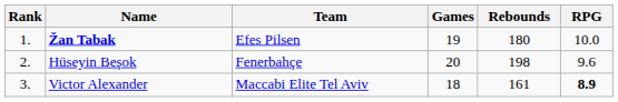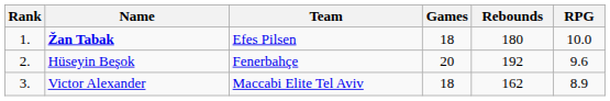 <table class="wikitable" style="text-align: center;">
 <tr>
 <th>Rank</th>
 <th width=200>Name</th>
 <th width=210>Team</th>
 <th>Games</th>
 <th width=85>Rebounds</th>
 <th width=50>RPG</th>
 </tr>
 <tr>
 <td>1.</td>
 <td align="left"> <strong><a href='#'>Žan Tabak</a></strong></td>
 <td align="left"> <a href='#'>Efes Pilsen</a></td>
-<td>19</td>
+<td>18</td>
 <td>180</td>
 <td>10.0</td>
 </tr>
 <tr>
 <td>2.</td>
 <td align="left"> <a href='#'>Hüseyin Beşok</a></td>
 <td align="left"> <a href='#'>Fenerbahçe</a></td>
 <td>20</td>
-<td>198</td>
+<td>192</td>
 <td>9.6</td>
 </tr>
 <tr>
 <td>3.</td>
 <td align="left"> <a href='#'>Victor Alexander</a></td>
 <td align="left"> <a href='#'>Maccabi Elite Tel Aviv</a></td>
 <td>18</td>
-<td>161</td>
-<td><strong>8.9</strong></td>
+<td>162</td>
+<td>8.9</td>
 </tr>
 </table>
